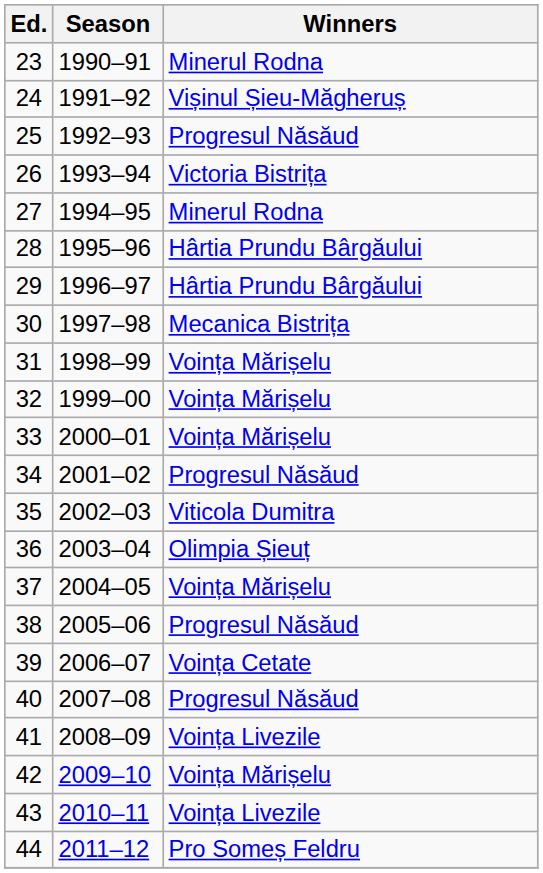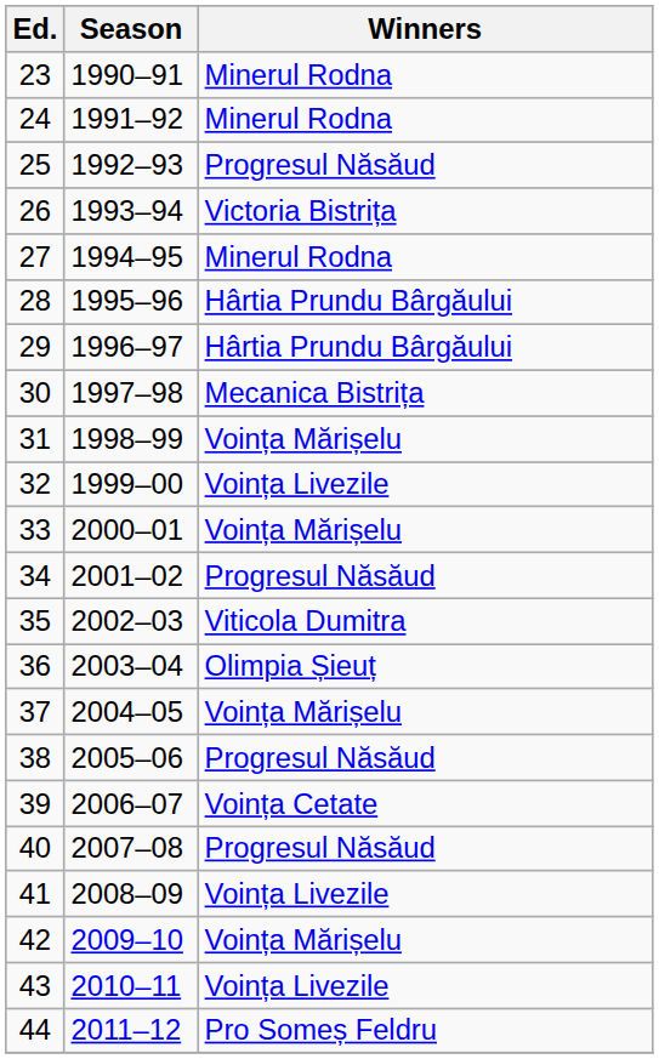 <table class="wikitable" style="font-size:90%">
 <tr>
 <th><abbr>Ed.</abbr></th>
 <th width="60">Season</th>
 <th width="220">Winners</th>
 </tr>
 <tr>
 <td align=center>23</td>
 <td>1990–91</td>
 <td><a href='#'>Minerul Rodna</a></td>
 </tr>
 <tr>
 <td align=center>24</td>
 <td>1991–92</td>
-<td><a href='#'>Vișinul Șieu-Măgheruș</a></td>
+<td><a href='#'>Minerul Rodna</a></td>
 </tr>
 <tr>
 <td align=center>25</td>
 <td>1992–93</td>
 <td><a href='#'>Progresul Năsăud</a></td>
 </tr>
 <tr>
 <td align=center>26</td>
 <td>1993–94</td>
 <td><a href='#'>Victoria Bistrița</a></td>
 </tr>
 <tr>
 <td align=center>27</td>
 <td>1994–95</td>
 <td><a href='#'>Minerul Rodna</a></td>
 </tr>
 <tr>
 <td align=center>28</td>
 <td>1995–96</td>
 <td><a href='#'>Hârtia Prundu Bârgăului</a></td>
 </tr>
 <tr>
 <td align=center>29</td>
 <td>1996–97</td>
 <td><a href='#'>Hârtia Prundu Bârgăului</a></td>
 </tr>
 <tr>
 <td align=center>30</td>
 <td>1997–98</td>
 <td><a href='#'>Mecanica Bistrița</a></td>
 </tr>
 <tr>
 <td align=center>31</td>
 <td>1998–99</td>
 <td><a href='#'>Voința Mărișelu</a></td>
 </tr>
 <tr>
 <td align=center>32</td>
 <td>1999–00</td>
-<td><a href='#'>Voința Mărișelu</a></td>
+<td><a href='#'>Voința Livezile</a></td>
 </tr>
 <tr>
 <td align=center>33</td>
 <td>2000–01</td>
 <td><a href='#'>Voința Mărișelu</a></td>
 </tr>
 <tr>
 <td align=center>34</td>
 <td>2001–02</td>
 <td><a href='#'>Progresul Năsăud</a></td>
 </tr>
 <tr>
 <td align=center>35</td>
 <td>2002–03</td>
 <td><a href='#'>Viticola Dumitra</a></td>
 </tr>
 <tr>
 <td align=center>36</td>
 <td>2003–04</td>
 <td><a href='#'>Olimpia Șieuț</a></td>
 </tr>
 <tr>
 <td align=center>37</td>
 <td>2004–05</td>
 <td><a href='#'>Voința Mărișelu</a></td>
 </tr>
 <tr>
 <td align=center>38</td>
 <td>2005–06</td>
 <td><a href='#'>Progresul Năsăud</a></td>
 </tr>
 <tr>
 <td align=center>39</td>
 <td>2006–07</td>
 <td><a href='#'>Voința Cetate</a></td>
 </tr>
 <tr>
 <td align=center>40</td>
 <td>2007–08</td>
 <td><a href='#'>Progresul Năsăud</a></td>
 </tr>
 <tr>
 <td align=center>41</td>
 <td>2008–09</td>
 <td><a href='#'>Voința Livezile</a></td>
 </tr>
 <tr>
 <td align=center>42</td>
 <td><a href='#'>2009–10</a></td>
 <td><a href='#'>Voința Mărișelu</a></td>
 </tr>
 <tr>
 <td align=center>43</td>
 <td><a href='#'>2010–11</a></td>
 <td><a href='#'>Voința Livezile</a></td>
 </tr>
 <tr>
 <td align=center>44</td>
 <td><a href='#'>2011–12</a></td>
 <td><a href='#'>Pro Someș Feldru</a></td>
 </tr>
 <tr>
 </tr>
 </table>
